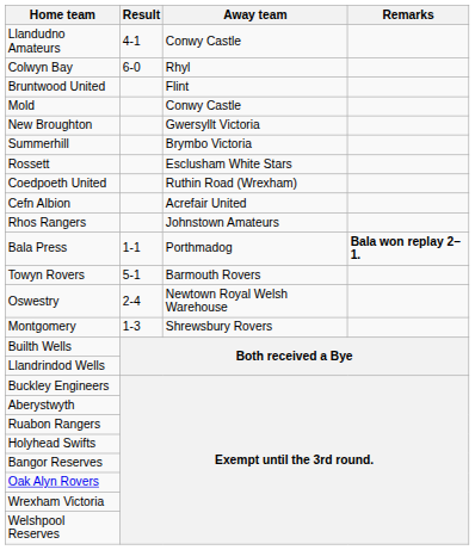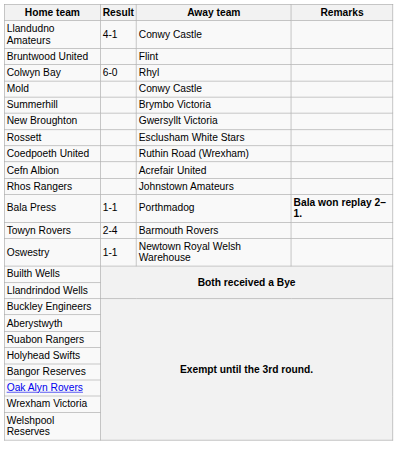 <table class="wikitable">
 <tr>
 <th>Home team</th>
 <th>Result</th>
 <th>Away team</th>
 <th>Remarks</th>
 </tr>
 <tr>
 <td>Llandudno Amateurs</td>
 <td>4-1</td>
 <td>Conwy Castle</td>
 <td></td>
 </tr>
 <tr>
+<td>Bruntwood United</td>
+<td></td>
+<td>Flint</td>
+<td></td>
+</tr>
+<tr>
 <td>Colwyn Bay</td>
 <td>6-0</td>
 <td>Rhyl</td>
-<td></td>
-</tr>
-<tr>
-<td>Bruntwood United</td>
-<td></td>
-<td>Flint</td>
 <td></td>
 </tr>
 <tr>
 <td>Mold</td>
 <td></td>
 <td>Conwy Castle</td>
 <td></td>
 </tr>
 <tr>
+<td>Summerhill</td>
+<td></td>
+<td>Brymbo Victoria</td>
+<td></td>
+</tr>
+<tr>
 <td>New Broughton</td>
 <td></td>
 <td>Gwersyllt Victoria</td>
-<td></td>
-</tr>
-<tr>
-<td>Summerhill</td>
-<td></td>
-<td>Brymbo Victoria</td>
 <td></td>
 </tr>
 <tr>
 <td>Rossett</td>
 <td></td>
 <td>Esclusham White Stars</td>
 <td></td>
 </tr>
 <tr>
 <td>Coedpoeth United</td>
 <td></td>
 <td>Ruthin Road (Wrexham)</td>
 <td></td>
 </tr>
 <tr>
 <td>Cefn Albion</td>
 <td></td>
 <td>Acrefair United</td>
 <td></td>
 </tr>
 <tr>
 <td>Rhos Rangers</td>
 <td></td>
 <td>Johnstown Amateurs</td>
 <td></td>
 </tr>
 <tr>
 <td>Bala Press</td>
 <td>1-1</td>
 <td>Porthmadog</td>
 <td><strong>Bala won replay 2–1.</strong></td>
 </tr>
 <tr>
 <td>Towyn Rovers</td>
-<td>5-1</td>
+<td>2-4</td>
 <td>Barmouth Rovers</td>
 <td></td>
 </tr>
 <tr>
 <td> Oswestry</td>
-<td>2-4</td>
+<td>1-1</td>
 <td>Newtown Royal Welsh Warehouse</td>
-<td></td>
-</tr>
-<tr>
-<td>Montgomery</td>
-<td>1-3</td>
-<td> Shrewsbury Rovers</td>
 <td></td>
 </tr>
 <tr>
 <td>Builth Wells</td>
 <th colspan="3" rowspan="2">Both received a Bye</th>
 </tr>
 <tr>
 <td>Llandrindod Wells</td>
 </tr>
 <tr>
 <td>Buckley Engineers</td>
 <th colspan="3" rowspan="8">Exempt until the 3rd round.</th>
 </tr>
 <tr>
 <td>Aberystwyth</td>
 </tr>
 <tr>
 <td>Ruabon Rangers</td>
 </tr>
 <tr>
 <td>Holyhead Swifts</td>
 </tr>
 <tr>
 <td>Bangor Reserves</td>
 </tr>
 <tr>
 <td><a href='#'>Oak Alyn Rovers</a></td>
 </tr>
 <tr>
 <td>Wrexham Victoria</td>
 </tr>
 <tr>
 <td>Welshpool Reserves</td>
 </tr>
 </table>
